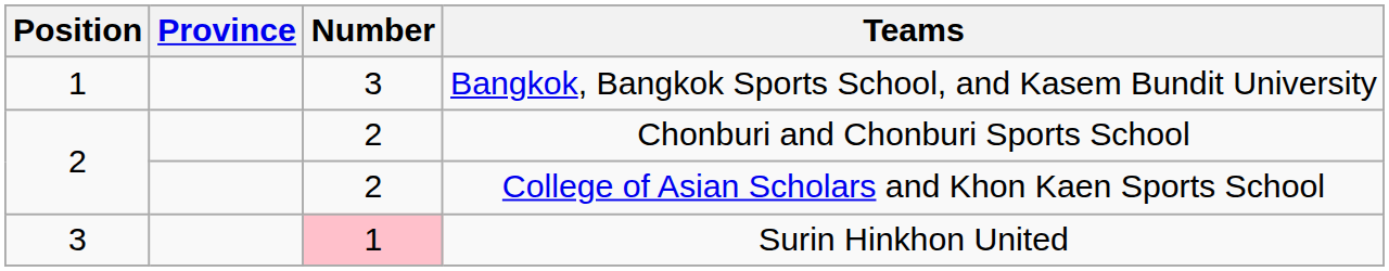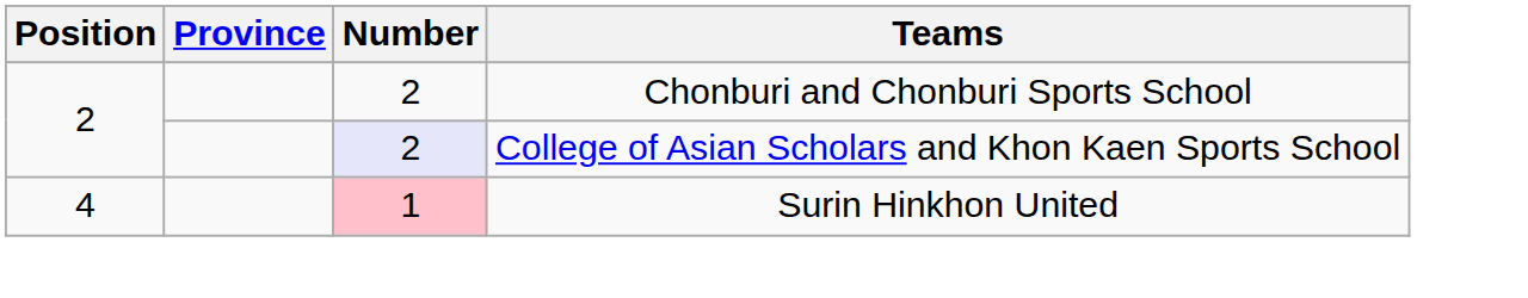 <table class="wikitable">
 <tr>
 <th>Position</th>
 <th><a href='#'>Province</a></th>
 <th>Number</th>
 <th>Teams</th>
-</tr>
-<tr>
-<td align=center rowspan="1">1</td>
-<td></td>
-<td align=center>3</td>
-<td align=center><a href='#'>Bangkok</a>, Bangkok Sports School, and Kasem Bundit University</td>
 </tr>
 <tr>
 <td align=center rowspan="2">2</td>
 <td></td>
 <td align=center>2</td>
 <td align=center>Chonburi and Chonburi Sports School</td>
 </tr>
 <tr>
 <td></td>
-<td align=center>2</td>
+<td align=center style="background: lavender;">2</td>
 <td align=center><a href='#'>College of Asian Scholars</a> and Khon Kaen Sports School</td>
 </tr>
 <tr>
-<td align=center rowspan="1">3</td>
+<td align=center rowspan="1">4</td>
 <td></td>
 <td align=center style="background: pink;">1</td>
 <td align=center>Surin Hinkhon United</td>
 </tr>
 </table>
